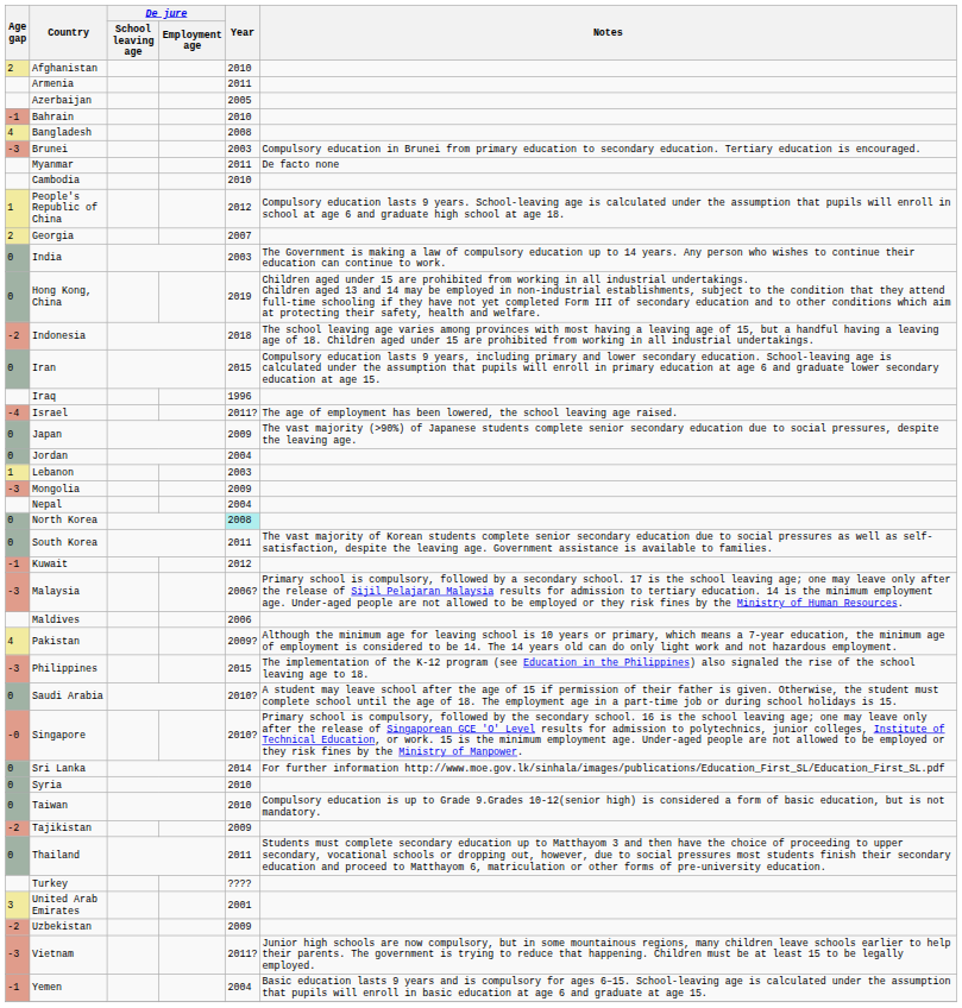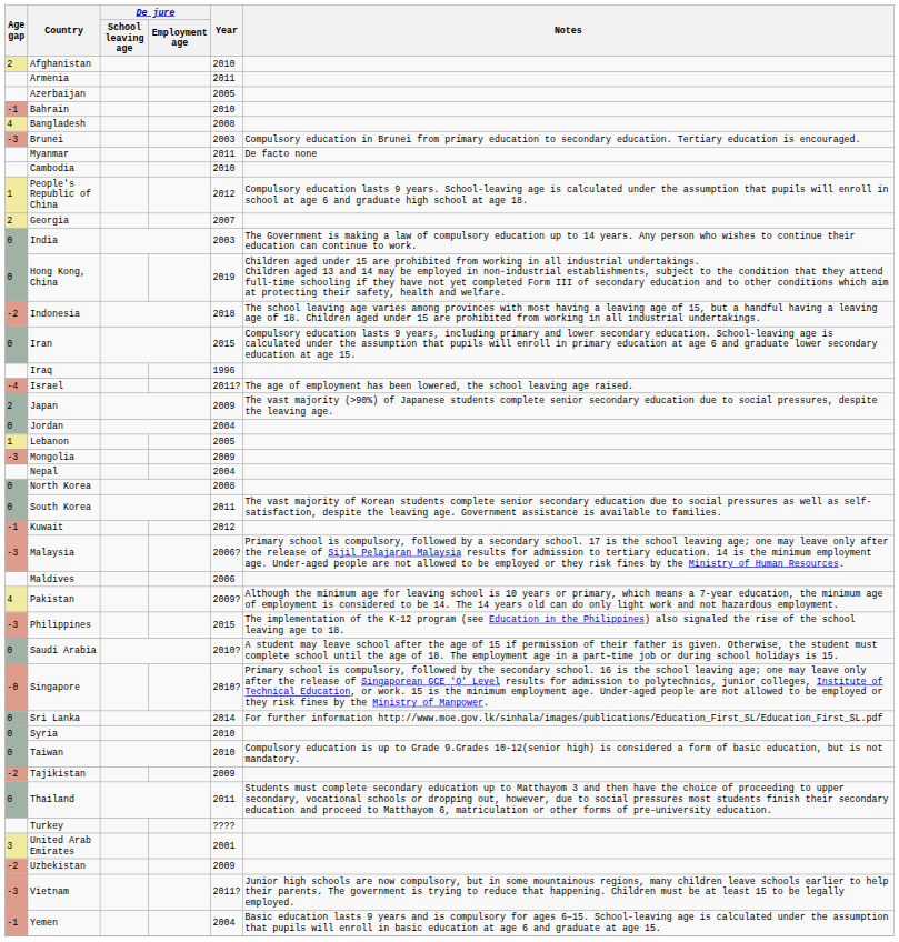 <table class="wikitable sortable">
 <tr>
 <th rowspan=2>Age gap</th>
 <th rowspan=2>Country</th>
 <th colspan=2><em><a href='#'>De jure</a></em></th>
 <th rowspan=2>Year</th>
 <th rowspan=2>Notes</th>
 </tr>
 <tr>
 <th>School leaving age</th>
 <th>Employment age</th>
 </tr>
 <tr>
 <td style="background:#f2eb9f;">2</td>
 <td>Afghanistan</td>
 <td></td>
 <td></td>
 <td>2010</td>
 <td></td>
 </tr>
 <tr>
 <td></td>
 <td>Armenia</td>
 <td></td>
 <td></td>
 <td>2011</td>
 <td></td>
 </tr>
 <tr>
 <td></td>
 <td>Azerbaijan</td>
 <td></td>
 <td></td>
 <td>2005</td>
 <td></td>
 </tr>
 <tr>
 <td style="background:#E09C8B;">-1</td>
 <td>Bahrain</td>
 <td></td>
 <td></td>
 <td>2010</td>
 <td></td>
 </tr>
 <tr>
 <td style="background:#f2eb9f;">4</td>
 <td>Bangladesh</td>
 <td></td>
 <td></td>
 <td>2008</td>
 <td></td>
 </tr>
 <tr>
 <td style="background:#E09C8B;">-3</td>
 <td>Brunei</td>
 <td></td>
 <td></td>
 <td>2003</td>
 <td>Compulsory education in Brunei from primary education to secondary education. Tertiary education is encouraged.</td>
 </tr>
 <tr>
 <td></td>
 <td>Myanmar</td>
 <td></td>
 <td></td>
 <td>2011</td>
 <td>De facto none</td>
 </tr>
 <tr>
 <td></td>
 <td>Cambodia</td>
 <td></td>
 <td></td>
 <td>2010</td>
 <td></td>
 </tr>
 <tr>
 <td style="background:#f2eb9f;">1</td>
 <td>People's Republic of China</td>
 <td></td>
 <td></td>
 <td>2012</td>
 <td>Compulsory education lasts 9 years. School-leaving age is calculated under the assumption that pupils will enroll in school at age 6 and graduate high school at age 18.</td>
 </tr>
 <tr>
 <td style="background:#f2eb9f;">2</td>
 <td>Georgia</td>
 <td></td>
 <td></td>
 <td>2007</td>
 <td></td>
 </tr>
 <tr>
 <td style="background:#A0B2A4;">0</td>
 <td>India</td>
 <td colspan="2"></td>
 <td>2003</td>
 <td>The Government is making a law of compulsory education up to 14 years. Any person who wishes to continue their education can continue to work.</td>
 </tr>
 <tr>
 <td style="background:#A0B2A4;">0</td>
 <td>Hong Kong, China</td>
 <td></td>
 <td></td>
 <td>2019</td>
 <td>Children aged under 15 are prohibited from working in all industrial undertakings.<br>Children aged 13 and 14 may be employed in non-industrial establishments, subject to the condition that they attend full-time schooling if they have not yet completed Form III of secondary education and to other conditions which aim at protecting their safety, health and welfare.</td>
 </tr>
 <tr>
 <td style="background:#E09C8B;">-2</td>
 <td>Indonesia</td>
 <td colspan="2"></td>
 <td>2018</td>
 <td>The school leaving age varies among provinces with most having a leaving age of 15, but a handful having a leaving age of 18. Children aged under 15 are prohibited from working in all industrial undertakings.</td>
 </tr>
 <tr>
 <td style="background:#A0B2A4;">0</td>
 <td>Iran</td>
 <td colspan="2"></td>
 <td>2015</td>
 <td>Compulsory education lasts 9 years, including primary and lower secondary education. School-leaving age is calculated under the assumption that pupils will enroll in primary education at age 6 and graduate lower secondary education at age 15.</td>
 </tr>
 <tr>
 <td></td>
 <td>Iraq</td>
 <td></td>
 <td></td>
 <td>1996</td>
 <td></td>
 </tr>
 <tr>
 <td style="background:#E09C8B;">-4</td>
 <td>Israel</td>
 <td></td>
 <td></td>
 <td>2011?</td>
 <td>The age of employment has been lowered, the school leaving age raised.</td>
 </tr>
 <tr>
-<td style="background:#A0B2A4;">0</td>
+<td style="background:#A0B2A4;">2</td>
 <td>Japan</td>
 <td colspan="2"></td>
 <td>2009</td>
 <td>The vast majority (>90%) of Japanese students complete senior secondary education due to social pressures, despite the leaving age.</td>
 </tr>
 <tr>
 <td style="background:#A0B2A4;">0</td>
 <td>Jordan</td>
 <td colspan="2"></td>
 <td>2004</td>
 <td></td>
 </tr>
 <tr>
 <td style="background:#f2eb9f;">1</td>
 <td>Lebanon</td>
 <td></td>
 <td></td>
-<td>2003</td>
+<td>2005</td>
 <td></td>
 </tr>
 <tr>
 <td style="background:#E09C8B;">-3</td>
 <td>Mongolia</td>
 <td></td>
 <td></td>
 <td>2009</td>
 <td></td>
 </tr>
 <tr>
 <td></td>
 <td>Nepal</td>
 <td></td>
 <td></td>
 <td>2004</td>
 <td></td>
 </tr>
 <tr>
 <td style="background:#A0B2A4;">0</td>
 <td>North Korea</td>
 <td colspan="2"></td>
-<td style="background: paleturquoise;">2008</td>
+<td>2008</td>
 <td></td>
 </tr>
 <tr>
 <td style="background:#A0B2A4;">0</td>
 <td>South Korea</td>
 <td colspan="2"></td>
 <td>2011</td>
 <td>The vast majority of Korean students complete senior secondary education due to social pressures as well as self-satisfaction, despite the leaving age.  Government assistance is available to families.</td>
 </tr>
 <tr>
 <td style="background:#E09C8B;">-1</td>
 <td>Kuwait</td>
 <td></td>
 <td></td>
 <td>2012</td>
 <td></td>
 </tr>
 <tr>
 <td style="background:#E09C8B;">-3</td>
 <td>Malaysia</td>
 <td></td>
 <td></td>
 <td>2006?</td>
 <td>Primary school is compulsory, followed by a secondary school. 17 is the school leaving age; one may leave only after the release of <a href='#'>Sijil Pelajaran Malaysia</a> results for admission to tertiary education. 14 is the minimum employment age. Under-aged people are not allowed to be employed or they risk fines by the <a href='#'>Ministry of Human Resources</a>.</td>
 </tr>
 <tr>
 <td></td>
 <td>Maldives</td>
 <td></td>
 <td></td>
 <td>2006</td>
 <td></td>
 </tr>
 <tr>
 <td style="background:#f2eb9f;">4</td>
 <td>Pakistan</td>
 <td></td>
 <td></td>
 <td>2009?</td>
 <td>Although the minimum age for leaving school is 10 years or primary, which means a 7-year education, the minimum age of employment is considered to be 14. The 14 years old can do only light work and not hazardous employment.</td>
 </tr>
 <tr>
 <td style="background:#E09C8B;">-3</td>
 <td>Philippines</td>
 <td></td>
 <td></td>
 <td>2015</td>
 <td>The implementation of the K-12 program (see <a href='#'>Education in the Philippines</a>) also signaled the rise of the school leaving age to 18.</td>
 </tr>
 <tr>
 <td style="background:#A0B2A4;">0</td>
 <td>Saudi Arabia</td>
 <td colspan="2"></td>
 <td>2010?</td>
 <td>A student may leave school after the age of 15 if permission of their father is given. Otherwise, the student must complete school until the age of 18. The employment age in a part-time job or during school holidays is 15.</td>
 </tr>
 <tr>
 <td style="background:#E09C8B;">-0</td>
 <td>Singapore</td>
 <td></td>
 <td></td>
 <td>2010?</td>
 <td>Primary school is compulsory, followed by the secondary school. 16 is the school leaving age; one may leave only after the release of <a href='#'>Singaporean GCE 'O' Level</a> results for admission to polytechnics, junior colleges, <a href='#'>Institute of Technical Education</a>, or work. 15 is the minimum employment age. Under-aged people are not allowed to be employed or they risk fines by the <a href='#'>Ministry of Manpower</a>.</td>
 </tr>
 <tr>
 <td style="background:#A0B2A4;">0</td>
 <td>Sri Lanka</td>
 <td colspan="2"></td>
 <td>2014</td>
 <td>For further information http://www.moe.gov.lk/sinhala/images/publications/Education_First_SL/Education_First_SL.pdf</td>
 </tr>
 <tr>
 <td style="background:#A0B2A4;">0</td>
 <td>Syria</td>
 <td colspan="2"></td>
 <td>2010</td>
 <td></td>
 </tr>
 <tr>
 <td style="background:#A0B2A4;">0</td>
 <td>Taiwan</td>
 <td colspan="2"></td>
 <td>2010</td>
 <td>Compulsory education is up to Grade 9.Grades 10-12(senior high) is considered a form of basic education, but is not mandatory.</td>
 </tr>
 <tr>
 <td style="background:#E09C8B;">-2</td>
 <td>Tajikistan</td>
 <td></td>
 <td></td>
 <td>2009</td>
 <td></td>
 </tr>
 <tr>
 <td style="background:#A0B2A4;">0</td>
 <td>Thailand</td>
 <td colspan="2"></td>
 <td>2011</td>
 <td>Students must complete secondary education up to Matthayom 3 and then have the choice of proceeding to upper secondary, vocational schools or dropping out, however, due to social pressures most students finish their secondary education and proceed to Matthayom 6, matriculation or other forms of pre-university education.</td>
 </tr>
 <tr>
 <td></td>
 <td>Turkey</td>
 <td></td>
 <td></td>
 <td>????</td>
 <td></td>
 </tr>
 <tr>
 <td style="background:#f2eb9f;">3</td>
 <td>United Arab Emirates</td>
 <td></td>
 <td></td>
 <td>2001</td>
 <td></td>
 </tr>
 <tr>
 <td style="background:#E09C8B;">-2</td>
 <td>Uzbekistan</td>
 <td></td>
 <td></td>
 <td>2009</td>
 <td></td>
 </tr>
 <tr>
 <td style="background:#E09C8B;">-3</td>
 <td>Vietnam</td>
 <td></td>
 <td></td>
 <td>2011?</td>
 <td>Junior high schools are now compulsory, but in some mountainous regions, many children leave schools earlier to help their parents. The government is trying to reduce that happening. Children must be at least 15 to be legally employed.</td>
 </tr>
 <tr>
 <td style="background:#E09C8B;">-1</td>
 <td>Yemen</td>
 <td></td>
 <td></td>
 <td>2004</td>
 <td>Basic education lasts 9 years and is compulsory for ages 6–15. School-leaving age is calculated under the assumption that pupils will enroll in basic education at age 6 and graduate at age 15.</td>
 </tr>
 <tr>
 </tr>
 </table>
